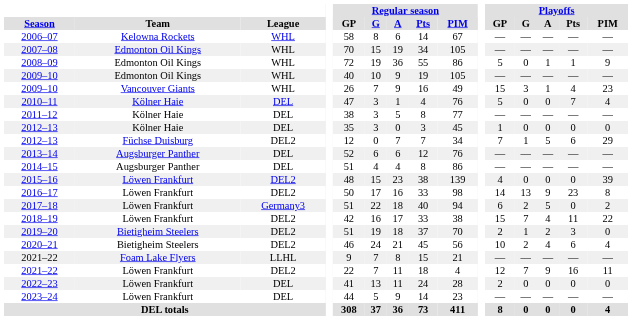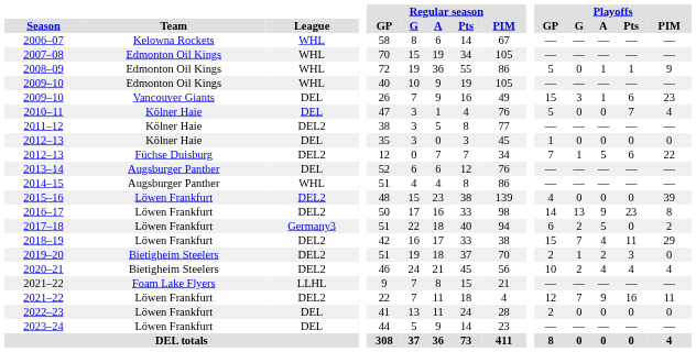 <table border="0" cellpadding="1" cellspacing="0" style="text-align:center; width:60em">
 <tr bgcolor="#e0e0e0">
 <th colspan="3" bgcolor="#ffffff"> </th>
 <th rowspan="99" bgcolor="#ffffff"> </th>
 <th colspan="5"><a href='#'>Regular season</a></th>
 <th rowspan="99" bgcolor="#ffffff"> </th>
 <th colspan="5"><a href='#'>Playoffs</a></th>
 </tr>
 <tr bgcolor="#e0e0e0">
 <th><a href='#'>Season</a></th>
 <th>Team</th>
 <th>League</th>
 <th>GP</th>
 <th><a href='#'>G</a></th>
 <th><a href='#'>A</a></th>
 <th><a href='#'>Pts</a></th>
 <th><a href='#'>PIM</a></th>
 <th>GP</th>
 <th>G</th>
 <th>A</th>
 <th>Pts</th>
 <th>PIM</th>
 </tr>
 <tr>
 <td><a href='#'>2006–07</a></td>
 <td><a href='#'>Kelowna Rockets</a></td>
 <td><a href='#'>WHL</a></td>
 <td>58</td>
 <td>8</td>
 <td>6</td>
 <td>14</td>
 <td>67</td>
 <td>—</td>
 <td>—</td>
 <td>—</td>
 <td>—</td>
 <td>—</td>
 </tr>
 <tr bgcolor="#f0f0f0">
 <td><a href='#'>2007–08</a></td>
 <td><a href='#'>Edmonton Oil Kings</a></td>
 <td>WHL</td>
 <td>70</td>
 <td>15</td>
 <td>19</td>
 <td>34</td>
 <td>105</td>
 <td>—</td>
 <td>—</td>
 <td>—</td>
 <td>—</td>
 <td>—</td>
 </tr>
 <tr>
 <td><a href='#'>2008–09</a></td>
 <td>Edmonton Oil Kings</td>
 <td>WHL</td>
 <td>72</td>
 <td>19</td>
 <td>36</td>
 <td>55</td>
 <td>86</td>
 <td>5</td>
 <td>0</td>
 <td>1</td>
 <td>1</td>
 <td>9</td>
 </tr>
 <tr bgcolor="#f0f0f0">
 <td><a href='#'>2009–10</a></td>
 <td>Edmonton Oil Kings</td>
 <td>WHL</td>
 <td>40</td>
 <td>10</td>
 <td>9</td>
 <td>19</td>
 <td>105</td>
 <td>—</td>
 <td>—</td>
 <td>—</td>
 <td>—</td>
 <td>—</td>
 </tr>
 <tr>
 <td><a href='#'>2009–10</a></td>
 <td><a href='#'>Vancouver Giants</a></td>
-<td>WHL</td>
+<td>DEL</td>
 <td>26</td>
 <td>7</td>
 <td>9</td>
 <td>16</td>
 <td>49</td>
 <td>15</td>
 <td>3</td>
 <td>1</td>
-<td>4</td>
+<td>6</td>
 <td>23</td>
 </tr>
 <tr bgcolor="#f0f0f0">
 <td><a href='#'>2010–11</a></td>
 <td><a href='#'>Kölner Haie</a></td>
 <td><a href='#'>DEL</a></td>
 <td>47</td>
 <td>3</td>
 <td>1</td>
 <td>4</td>
 <td>76</td>
 <td>5</td>
 <td>0</td>
 <td>0</td>
 <td>7</td>
 <td>4</td>
 </tr>
 <tr>
 <td><a href='#'>2011–12</a></td>
 <td>Kölner Haie</td>
-<td>DEL</td>
+<td>DEL2</td>
 <td>38</td>
 <td>3</td>
 <td>5</td>
 <td>8</td>
 <td>77</td>
 <td>—</td>
 <td>—</td>
 <td>—</td>
 <td>—</td>
 <td>—</td>
 </tr>
 <tr bgcolor="#f0f0f0">
 <td><a href='#'>2012–13</a></td>
 <td>Kölner Haie</td>
 <td>DEL</td>
 <td>35</td>
 <td>3</td>
 <td>0</td>
 <td>3</td>
 <td>45</td>
 <td>1</td>
 <td>0</td>
 <td>0</td>
 <td>0</td>
 <td>0</td>
 </tr>
 <tr>
 <td><a href='#'>2012–13</a></td>
 <td><a href='#'>Füchse Duisburg</a></td>
 <td>DEL2</td>
 <td>12</td>
 <td>0</td>
 <td>7</td>
 <td>7</td>
 <td>34</td>
 <td>7</td>
 <td>1</td>
 <td>5</td>
 <td>6</td>
-<td>29</td>
+<td>22</td>
 </tr>
 <tr bgcolor="#f0f0f0">
 <td><a href='#'>2013–14</a></td>
 <td><a href='#'>Augsburger Panther</a></td>
 <td>DEL</td>
 <td>52</td>
 <td>6</td>
 <td>6</td>
 <td>12</td>
 <td>76</td>
 <td>—</td>
 <td>—</td>
 <td>—</td>
 <td>—</td>
 <td>—</td>
 </tr>
 <tr>
 <td><a href='#'>2014–15</a></td>
 <td>Augsburger Panther</td>
-<td>DEL</td>
+<td>WHL</td>
 <td>51</td>
 <td>4</td>
 <td>4</td>
 <td>8</td>
 <td>86</td>
 <td>—</td>
 <td>—</td>
 <td>—</td>
 <td>—</td>
 <td>—</td>
 </tr>
 <tr bgcolor="#f0f0f0">
 <td><a href='#'>2015–16</a></td>
 <td><a href='#'>Löwen Frankfurt</a></td>
 <td><a href='#'>DEL2</a></td>
 <td>48</td>
 <td>15</td>
 <td>23</td>
 <td>38</td>
 <td>139</td>
 <td>4</td>
 <td>0</td>
 <td>0</td>
 <td>0</td>
 <td>39</td>
 </tr>
 <tr>
 <td><a href='#'>2016–17</a></td>
 <td>Löwen Frankfurt</td>
 <td>DEL2</td>
 <td>50</td>
 <td>17</td>
 <td>16</td>
 <td>33</td>
 <td>98</td>
 <td>14</td>
 <td>13</td>
 <td>9</td>
 <td>23</td>
 <td>8</td>
 </tr>
 <tr bgcolor="#f0f0f0">
 <td><a href='#'>2017–18</a></td>
 <td>Löwen Frankfurt</td>
 <td><a href='#'>Germany3</a></td>
 <td>51</td>
 <td>22</td>
 <td>18</td>
 <td>40</td>
 <td>94</td>
 <td>6</td>
 <td>2</td>
 <td>5</td>
 <td>0</td>
 <td>2</td>
 </tr>
 <tr>
 <td><a href='#'>2018–19</a></td>
 <td>Löwen Frankfurt</td>
 <td>DEL2</td>
 <td>42</td>
 <td>16</td>
 <td>17</td>
 <td>33</td>
 <td>38</td>
 <td>15</td>
 <td>7</td>
 <td>4</td>
 <td>11</td>
-<td>22</td>
+<td>29</td>
 </tr>
 <tr bgcolor="#f0f0f0">
 <td><a href='#'>2019–20</a></td>
 <td><a href='#'>Bietigheim Steelers</a></td>
 <td>DEL2</td>
 <td>51</td>
 <td>19</td>
 <td>18</td>
 <td>37</td>
 <td>70</td>
 <td>2</td>
 <td>1</td>
 <td>2</td>
 <td>3</td>
 <td>0</td>
 </tr>
 <tr>
 <td><a href='#'>2020–21</a></td>
 <td>Bietigheim Steelers</td>
 <td>DEL2</td>
 <td>46</td>
 <td>24</td>
 <td>21</td>
 <td>45</td>
 <td>56</td>
 <td>10</td>
 <td>2</td>
 <td>4</td>
-<td>6</td>
+<td>4</td>
 <td>4</td>
 </tr>
 <tr bgcolor="#f0f0f0">
 <td>2021–22</td>
 <td><a href='#'>Foam Lake Flyers</a></td>
 <td>LLHL</td>
 <td>9</td>
 <td>7</td>
 <td>8</td>
 <td>15</td>
 <td>21</td>
 <td>—</td>
 <td>—</td>
 <td>—</td>
 <td>—</td>
 <td>—</td>
 </tr>
 <tr>
 <td><a href='#'>2021–22</a></td>
 <td>Löwen Frankfurt</td>
 <td>DEL2</td>
 <td>22</td>
 <td>7</td>
 <td>11</td>
 <td>18</td>
 <td>4</td>
 <td>12</td>
 <td>7</td>
 <td>9</td>
 <td>16</td>
 <td>11</td>
 </tr>
 <tr bgcolor="#f0f0f0">
 <td><a href='#'>2022–23</a></td>
 <td>Löwen Frankfurt</td>
 <td>DEL</td>
 <td>41</td>
 <td>13</td>
 <td>11</td>
 <td>24</td>
 <td>28</td>
 <td>2</td>
 <td>0</td>
 <td>0</td>
 <td>0</td>
 <td>0</td>
 </tr>
 <tr>
 <td><a href='#'>2023–24</a></td>
 <td>Löwen Frankfurt</td>
 <td>DEL</td>
 <td>44</td>
 <td>5</td>
 <td>9</td>
 <td>14</td>
 <td>23</td>
 <td>—</td>
 <td>—</td>
 <td>—</td>
 <td>—</td>
 <td>—</td>
 </tr>
 <tr ALIGN="center" bgcolor="#e0e0e0">
 <th colspan="3">DEL totals</th>
 <th ALIGN="center">308</th>
 <th ALIGN="center">37</th>
 <th ALIGN="center">36</th>
 <th ALIGN="center">73</th>
 <th ALIGN="center">411</th>
 <th ALIGN="center">8</th>
 <th ALIGN="center">0</th>
 <th ALIGN="center">0</th>
 <th ALIGN="center">0</th>
 <th ALIGN="center">4</th>
 </tr>
 </table>
